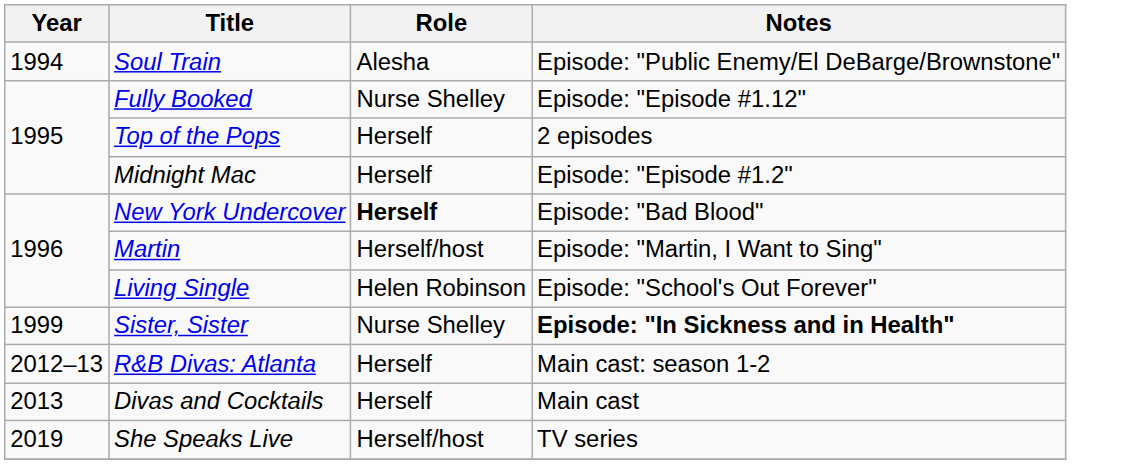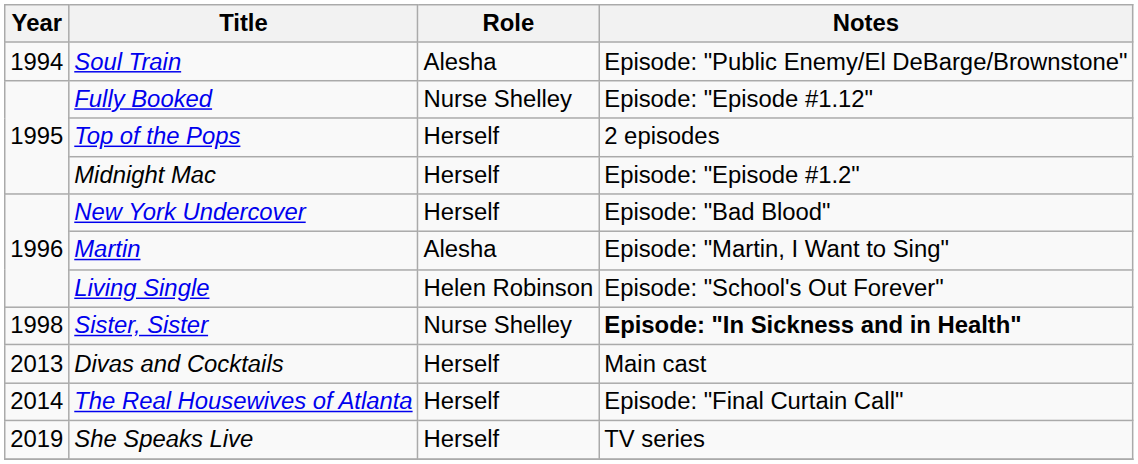 <table class="wikitable sortable">
 <tr>
 <th>Year</th>
 <th>Title</th>
 <th>Role</th>
 <th>Notes</th>
 </tr>
 <tr>
 <td>1994</td>
 <td><em><a href='#'>Soul Train</a></em></td>
 <td>Alesha</td>
 <td>Episode: "Public Enemy/El DeBarge/Brownstone"</td>
 </tr>
 <tr>
 <td rowspan=3>1995</td>
 <td><em><a href='#'>Fully Booked</a></em></td>
 <td>Nurse Shelley</td>
 <td>Episode: "Episode #1.12"</td>
 </tr>
 <tr>
 <td><em><a href='#'>Top of the Pops</a></em></td>
 <td>Herself</td>
 <td>2 episodes</td>
 </tr>
 <tr>
 <td><em>Midnight Mac</em></td>
 <td>Herself</td>
 <td>Episode: "Episode #1.2"</td>
 </tr>
 <tr>
 <td rowspan=3>1996</td>
 <td><em><a href='#'>New York Undercover</a></em></td>
-<td><strong>Herself</strong></td>
+<td>Herself</td>
 <td>Episode: "Bad Blood"</td>
 </tr>
 <tr>
 <td><em><a href='#'>Martin</a></em></td>
-<td>Herself/host</td>
+<td>Alesha</td>
 <td>Episode: "Martin, I Want to Sing"</td>
 </tr>
 <tr>
 <td><em><a href='#'>Living Single</a></em></td>
 <td>Helen Robinson</td>
 <td>Episode: "School's Out Forever"</td>
 </tr>
 <tr>
-<td>1999</td>
+<td>1998</td>
 <td><em><a href='#'>Sister, Sister</a></em></td>
 <td>Nurse Shelley</td>
 <td><strong>Episode: "In Sickness and in Health"</strong></td>
-</tr>
-<tr>
-<td>2012–13</td>
-<td><em><a href='#'>R&B Divas: Atlanta</a></em></td>
-<td>Herself</td>
-<td>Main cast: season 1-2</td>
 </tr>
 <tr>
 <td>2013</td>
 <td><em>Divas and Cocktails</em></td>
 <td>Herself</td>
 <td>Main cast</td>
 </tr>
 <tr>
+<td>2014</td>
+<td><em><a href='#'>The Real Housewives of Atlanta</a></em></td>
+<td>Herself</td>
+<td>Episode: "Final Curtain Call"</td>
+</tr>
+<tr>
 <td>2019</td>
 <td><em>She Speaks Live</em></td>
-<td>Herself/host</td>
+<td>Herself</td>
 <td>TV series</td>
 </tr>
 <tr>
 </tr>
 </table>
